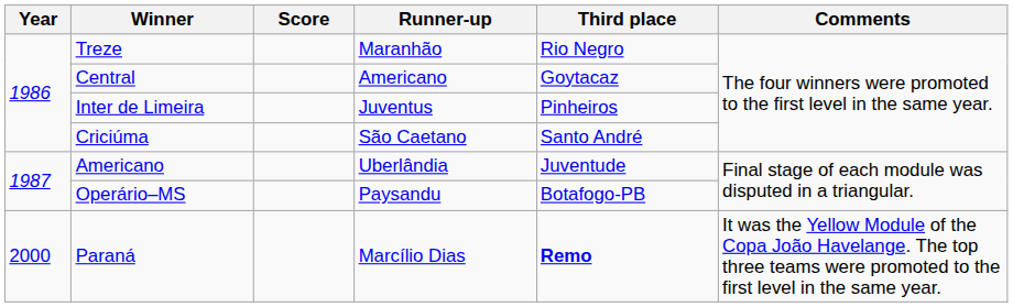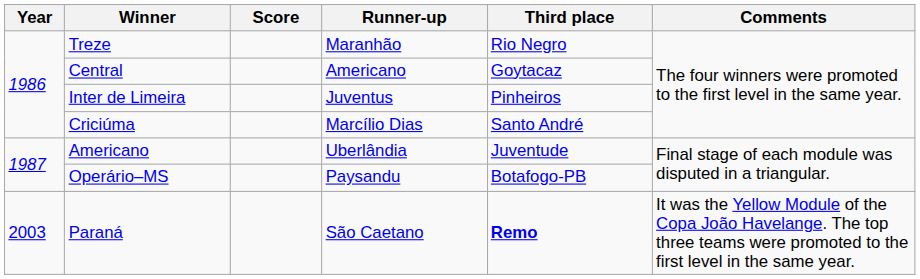 <table class="wikitable sortable">
 <tr>
 <th width=50px>Year</th>
 <th width=150px>Winner</th>
 <th width=80px>Score</th>
 <th width=150px>Runner-up</th>
 <th width=150px>Third place</th>
 <th>Comments</th>
 </tr>
 <tr>
 <td rowspan=4><em><a href='#'>1986</a></em></td>
 <td> <a href='#'>Treze</a></td>
 <td></td>
 <td> <a href='#'>Maranhão</a></td>
 <td> <a href='#'>Rio Negro</a></td>
 <td rowspan=4>The four winners were promoted to the first level in the same year.</td>
 </tr>
 <tr>
 <td> <a href='#'>Central</a></td>
 <td></td>
 <td> <a href='#'>Americano</a></td>
 <td> <a href='#'>Goytacaz</a></td>
 </tr>
 <tr>
 <td> <a href='#'>Inter de Limeira</a></td>
 <td></td>
 <td> <a href='#'>Juventus</a></td>
 <td> <a href='#'>Pinheiros</a></td>
 </tr>
 <tr>
 <td> <a href='#'>Criciúma</a></td>
 <td></td>
-<td> <a href='#'>São Caetano</a></td>
+<td> <a href='#'>Marcílio Dias</a></td>
 <td> <a href='#'>Santo André</a></td>
 </tr>
 <tr>
 <td rowspan=2><em><a href='#'>1987</a></em></td>
 <td> <a href='#'>Americano</a></td>
 <td></td>
 <td> <a href='#'>Uberlândia</a></td>
 <td> <a href='#'>Juventude</a></td>
 <td rowspan=2>Final stage of each module was disputed in a triangular.</td>
 </tr>
 <tr>
 <td> <a href='#'>Operário–MS</a></td>
 <td></td>
 <td> <a href='#'>Paysandu</a></td>
 <td> <a href='#'>Botafogo-PB</a></td>
 </tr>
 <tr>
-<td><a href='#'>2000</a></td>
+<td><a href='#'>2003</a></td>
 <td> <a href='#'>Paraná</a></td>
 <td align=center><br></td>
-<td> <a href='#'>Marcílio Dias</a></td>
+<td> <a href='#'>São Caetano</a></td>
 <td><strong> <a href='#'>Remo</a></strong></td>
 <td>It was the <a href='#'>Yellow Module</a> of the <a href='#'>Copa João Havelange</a>. The top three teams were promoted to the first level in the same year.</td>
 </tr>
 </table>
